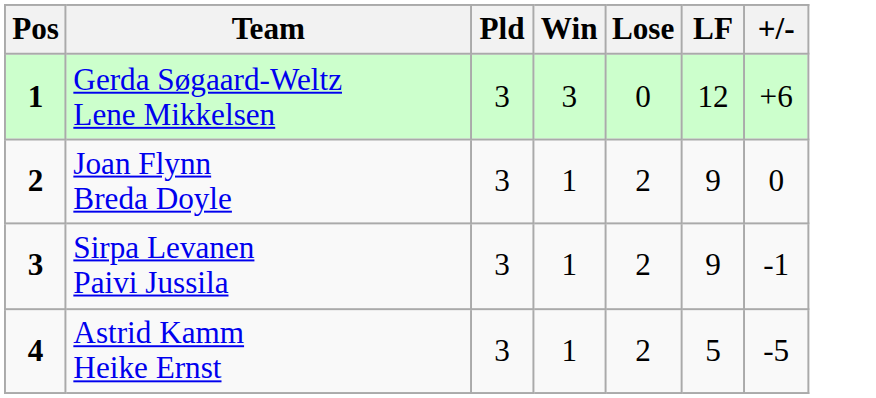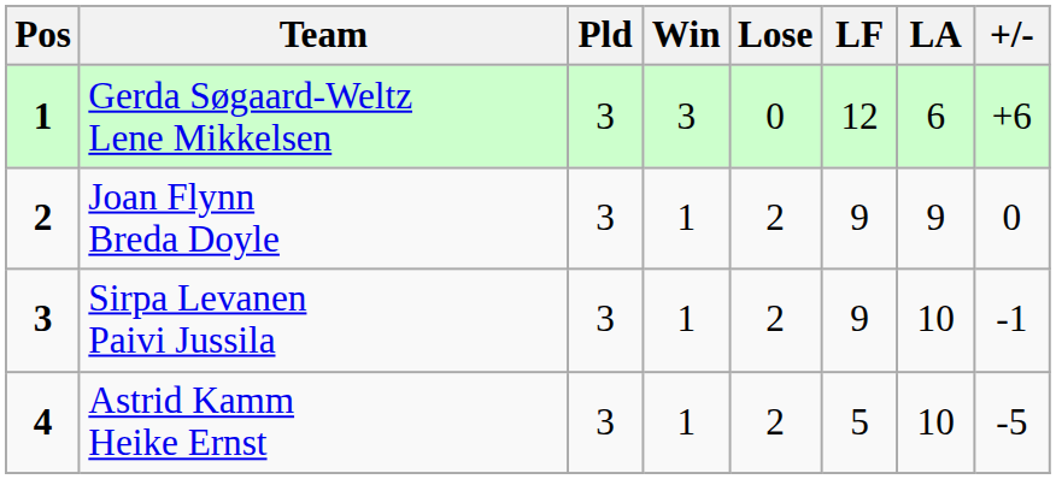 <table class="wikitable" style="font-size: 100%">
 <tr>
 <th width=20>Pos</th>
 <th width=200>Team</th>
 <th width=25>Pld</th>
 <th width=25>Win</th>
 <th width=25>Lose</th>
 <th width=25>LF</th>
+<th width=25>LA</th>
 <th width=25>+/-</th>
 </tr>
 <tr align=center style="background: #ccffcc;">
 <td><strong>1</strong></td>
 <td align="left"> <a href='#'>Gerda Søgaard-Weltz</a><br> <a href='#'>Lene Mikkelsen</a></td>
 <td>3</td>
 <td>3</td>
 <td>0</td>
 <td>12</td>
+<td>6</td>
 <td>+6</td>
 </tr>
 <tr align=center>
 <td><strong>2</strong></td>
 <td align="left"> <a href='#'>Joan Flynn</a><br> <a href='#'>Breda Doyle</a></td>
 <td>3</td>
 <td>1</td>
 <td>2</td>
+<td>9</td>
 <td>9</td>
 <td>0</td>
 </tr>
 <tr align=center>
 <td><strong>3</strong></td>
 <td align="left"> <a href='#'>Sirpa Levanen</a><br> <a href='#'>Paivi Jussila</a></td>
 <td>3</td>
 <td>1</td>
 <td>2</td>
 <td>9</td>
+<td>10</td>
 <td>-1</td>
 </tr>
 <tr align=center>
 <td><strong>4</strong></td>
 <td align="left"> <a href='#'>Astrid Kamm</a><br> <a href='#'>Heike Ernst</a></td>
 <td>3</td>
 <td>1</td>
 <td>2</td>
 <td>5</td>
+<td>10</td>
 <td>-5</td>
 </tr>
 </table>
